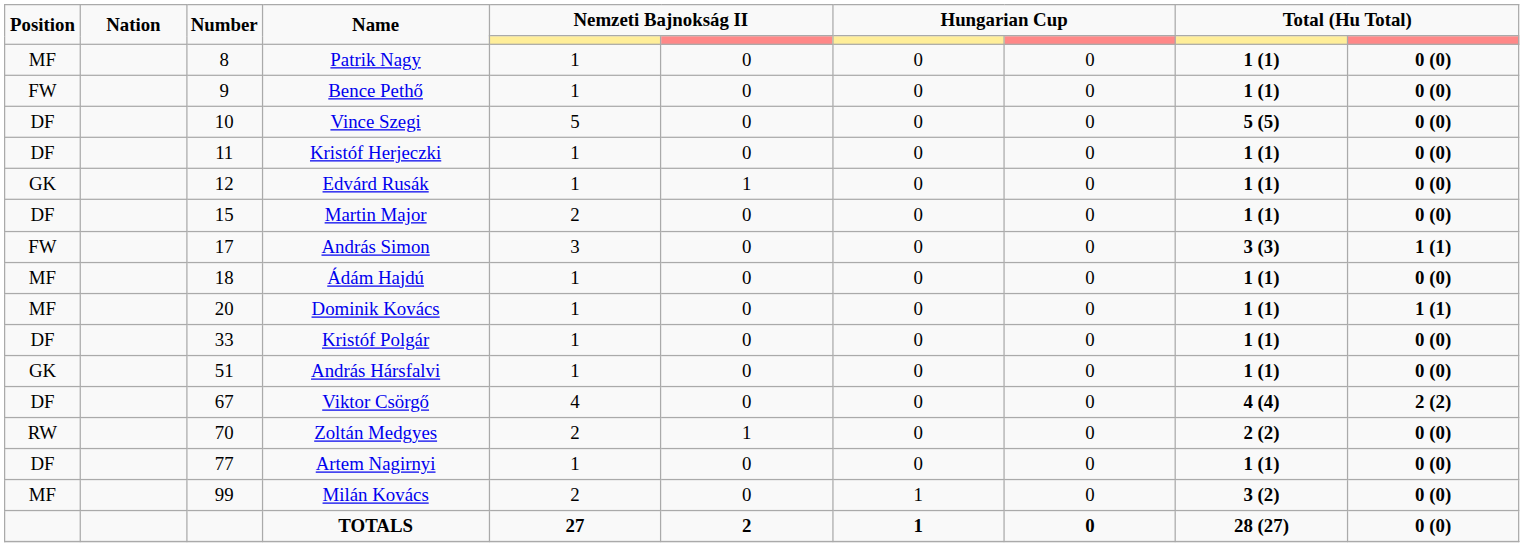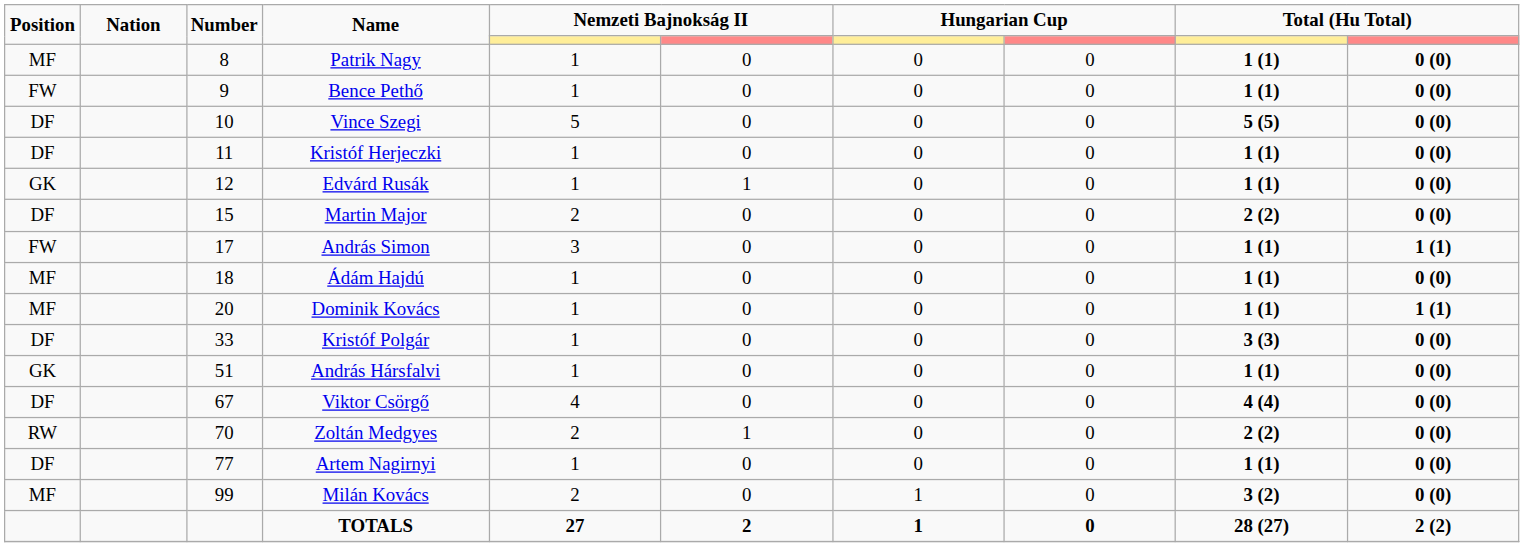 <table class="wikitable" style="font-size: 95%; text-align: center;">
 <tr>
 <td rowspan="2" width="5%" align="center"><strong>Position</strong></td>
 <td rowspan="2" width="7%" align="center"><strong>Nation</strong></td>
 <td rowspan="2" width="5%" align="center"><strong>Number</strong></td>
 <td rowspan="2" width="15%" align="center"><strong>Name</strong></td>
 <td colspan="2" align="center"><strong>Nemzeti Bajnokság II</strong></td>
 <td colspan="2" align="center"><strong>Hungarian Cup</strong></td>
 <td colspan="2" align="center"><strong>Total (Hu Total)</strong></td>
 </tr>
 <tr>
 <th width=60 style="background: #FFEE99"></th>
 <th width=60 style="background: #FF8888"></th>
 <th width=60 style="background: #FFEE99"></th>
 <th width=60 style="background: #FF8888"></th>
 <th width=60 style="background: #FFEE99"></th>
 <th width=60 style="background: #FF8888"></th>
 </tr>
 <tr>
 <td>MF</td>
 <td></td>
 <td>8</td>
 <td><a href='#'>Patrik Nagy</a></td>
 <td>1</td>
 <td>0</td>
 <td>0</td>
 <td>0</td>
 <td><strong>1 (1)</strong></td>
 <td><strong>0 (0)</strong></td>
 </tr>
 <tr>
 <td>FW</td>
 <td></td>
 <td>9</td>
 <td><a href='#'>Bence Pethő</a></td>
 <td>1</td>
 <td>0</td>
 <td>0</td>
 <td>0</td>
 <td><strong>1 (1)</strong></td>
 <td><strong>0 (0)</strong></td>
 </tr>
 <tr>
 <td>DF</td>
 <td></td>
 <td>10</td>
 <td><a href='#'>Vince Szegi</a></td>
 <td>5</td>
 <td>0</td>
 <td>0</td>
 <td>0</td>
 <td><strong>5 (5)</strong></td>
 <td><strong>0 (0)</strong></td>
 </tr>
 <tr>
 <td>DF</td>
 <td></td>
 <td>11</td>
 <td><a href='#'>Kristóf Herjeczki</a></td>
 <td>1</td>
 <td>0</td>
 <td>0</td>
 <td>0</td>
 <td><strong>1 (1)</strong></td>
 <td><strong>0 (0)</strong></td>
 </tr>
 <tr>
 <td>GK</td>
 <td></td>
 <td>12</td>
 <td><a href='#'>Edvárd Rusák</a></td>
 <td>1</td>
 <td>1</td>
 <td>0</td>
 <td>0</td>
 <td><strong>1 (1)</strong></td>
 <td><strong>0 (0)</strong></td>
 </tr>
 <tr>
 <td>DF</td>
 <td></td>
 <td>15</td>
 <td><a href='#'>Martin Major</a></td>
 <td>2</td>
 <td>0</td>
 <td>0</td>
 <td>0</td>
-<td><strong>1 (1)</strong></td>
+<td><strong>2 (2)</strong></td>
 <td><strong>0 (0)</strong></td>
 </tr>
 <tr>
 <td>FW</td>
 <td></td>
 <td>17</td>
 <td><a href='#'>András Simon</a></td>
 <td>3</td>
 <td>0</td>
 <td>0</td>
 <td>0</td>
-<td><strong>3 (3)</strong></td>
+<td><strong>1 (1)</strong></td>
 <td><strong>1 (1)</strong></td>
 </tr>
 <tr>
 <td>MF</td>
 <td></td>
 <td>18</td>
 <td><a href='#'>Ádám Hajdú</a></td>
 <td>1</td>
 <td>0</td>
 <td>0</td>
 <td>0</td>
 <td><strong>1 (1)</strong></td>
 <td><strong>0 (0)</strong></td>
 </tr>
 <tr>
 <td>MF</td>
 <td></td>
 <td>20</td>
 <td><a href='#'>Dominik Kovács</a></td>
 <td>1</td>
 <td>0</td>
 <td>0</td>
 <td>0</td>
 <td><strong>1 (1)</strong></td>
 <td><strong>1 (1)</strong></td>
 </tr>
 <tr>
 <td>DF</td>
 <td></td>
 <td>33</td>
 <td><a href='#'>Kristóf Polgár</a></td>
 <td>1</td>
 <td>0</td>
 <td>0</td>
 <td>0</td>
-<td><strong>1 (1)</strong></td>
+<td><strong>3 (3)</strong></td>
 <td><strong>0 (0)</strong></td>
 </tr>
 <tr>
 <td>GK</td>
 <td></td>
 <td>51</td>
 <td><a href='#'>András Hársfalvi</a></td>
 <td>1</td>
 <td>0</td>
 <td>0</td>
 <td>0</td>
 <td><strong>1 (1)</strong></td>
 <td><strong>0 (0)</strong></td>
 </tr>
 <tr>
 <td>DF</td>
 <td></td>
 <td>67</td>
 <td><a href='#'>Viktor Csörgő</a></td>
 <td>4</td>
 <td>0</td>
 <td>0</td>
 <td>0</td>
 <td><strong>4 (4)</strong></td>
-<td><strong>2 (2)</strong></td>
+<td><strong>0 (0)</strong></td>
 </tr>
 <tr>
 <td>RW</td>
 <td></td>
 <td>70</td>
 <td><a href='#'>Zoltán Medgyes</a></td>
 <td>2</td>
 <td>1</td>
 <td>0</td>
 <td>0</td>
 <td><strong>2 (2)</strong></td>
 <td><strong>0 (0)</strong></td>
 </tr>
 <tr>
 <td>DF</td>
 <td></td>
 <td>77</td>
 <td><a href='#'>Artem Nagirnyi</a></td>
 <td>1</td>
 <td>0</td>
 <td>0</td>
 <td>0</td>
 <td><strong>1 (1)</strong></td>
 <td><strong>0 (0)</strong></td>
 </tr>
 <tr>
 <td>MF</td>
 <td></td>
 <td>99</td>
 <td><a href='#'>Milán Kovács</a></td>
 <td>2</td>
 <td>0</td>
 <td>1</td>
 <td>0</td>
 <td><strong>3 (2)</strong></td>
 <td><strong>0 (0)</strong></td>
 </tr>
 <tr>
 <td></td>
 <td></td>
 <td></td>
 <td><strong>TOTALS</strong></td>
 <td><strong>27</strong></td>
 <td><strong>2</strong></td>
 <td><strong>1</strong></td>
 <td><strong>0</strong></td>
 <td><strong>28 (27)</strong></td>
-<td><strong>0 (0)</strong></td>
+<td><strong>2 (2)</strong></td>
 </tr>
 <tr>
 </tr>
 </table>
